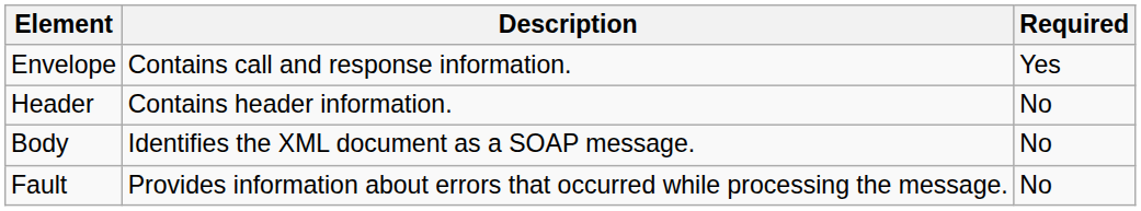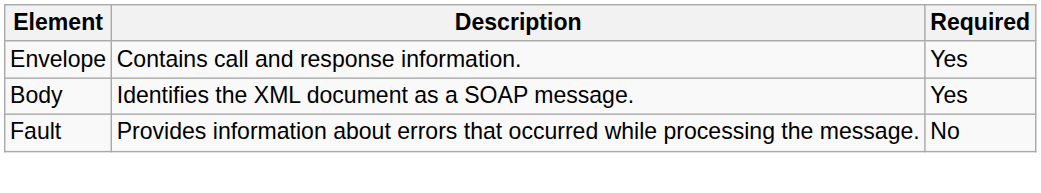 <table class="wikitable">
 <tr>
 <th>Element</th>
 <th>Description</th>
 <th>Required</th>
 </tr>
 <tr>
 <td>Envelope</td>
 <td>Contains call and response information.</td>
 <td>Yes</td>
 </tr>
 <tr>
-<td>Header</td>
-<td>Contains header information.</td>
-<td>No</td>
-</tr>
-<tr>
 <td>Body</td>
 <td>Identifies the XML document as a SOAP message.</td>
-<td>No</td>
+<td>Yes</td>
 </tr>
 <tr>
 <td>Fault</td>
 <td>Provides information about errors that occurred while processing the message.</td>
 <td>No</td>
 </tr>
 </table>
